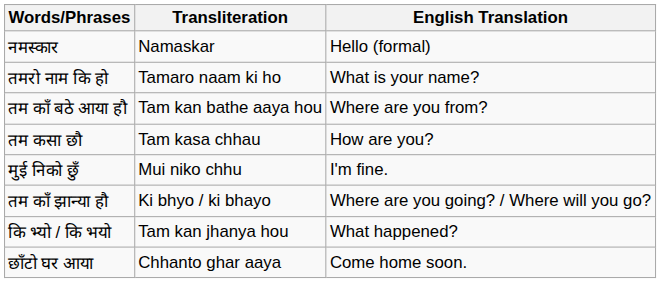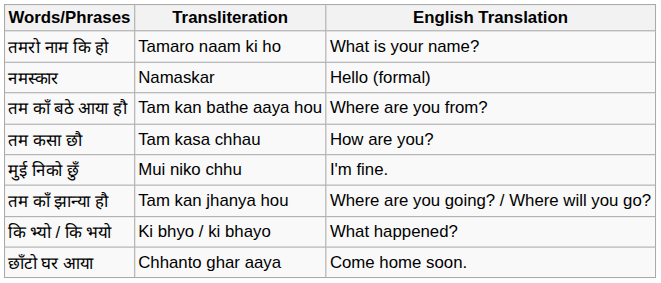 <table class="wikitable">
 <tr>
 <th>Words/Phrases</th>
 <th>Transliteration</th>
 <th>English Translation</th>
 </tr>
 <tr>
+<td>तमरो नाम कि हो</td>
+<td>Tamaro naam ki ho</td>
+<td>What is your name?</td>
+</tr>
+<tr>
 <td>नमस्कार</td>
 <td>Namaskar</td>
 <td>Hello (formal)</td>
-</tr>
-<tr>
-<td>तमरो नाम कि हो</td>
-<td>Tamaro naam ki ho</td>
-<td>What is your name?</td>
 </tr>
 <tr>
 <td>तम काँ बठे आया हौ</td>
 <td>Tam kan bathe aaya hou</td>
 <td>Where are you from?</td>
 </tr>
 <tr>
 <td>तम कसा छौ</td>
 <td>Tam kasa chhau</td>
 <td>How are you?</td>
 </tr>
 <tr>
 <td>मुई निको छुँ</td>
 <td>Mui niko chhu</td>
 <td>I'm fine.</td>
 </tr>
 <tr>
 <td>तम काँ झान्या हौ</td>
-<td>Ki bhyo / ki bhayo</td>
+<td>Tam kan jhanya hou</td>
 <td>Where are you going? / Where will you go?</td>
 </tr>
 <tr>
 <td>कि भ्यो / कि भयो</td>
-<td>Tam kan jhanya hou</td>
+<td>Ki bhyo / ki bhayo</td>
 <td>What happened?</td>
 </tr>
 <tr>
 <td>छाँटो घर आया</td>
 <td>Chhanto ghar aaya</td>
 <td>Come home soon.</td>
 </tr>
 </table>
